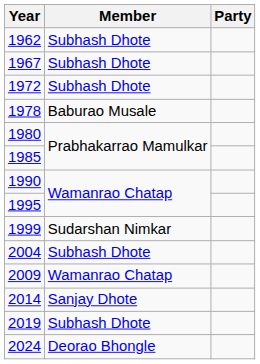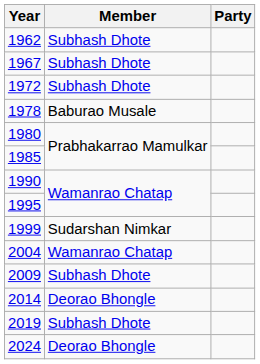 <table class="wikitable">
 <tr>
 <th>Year</th>
 <th>Member</th>
 <th colspan="2">Party</th>
 </tr>
 <tr>
 <td><a href='#'>1962</a></td>
 <td><a href='#'>Subhash Dhote</a></td>
 <td></td>
 </tr>
 <tr>
 <td><a href='#'>1967</a></td>
 <td><a href='#'>Subhash Dhote</a></td>
 <td></td>
 </tr>
 <tr>
 <td><a href='#'>1972</a></td>
 <td><a href='#'>Subhash Dhote</a></td>
 <td></td>
 </tr>
 <tr>
 <td><a href='#'>1978</a></td>
 <td>Baburao Musale</td>
 <td></td>
 </tr>
 <tr>
 <td><a href='#'>1980</a></td>
 <td rowspan="2">Prabhakarrao Mamulkar</td>
 <td></td>
 </tr>
 <tr>
 <td><a href='#'>1985</a></td>
 <td></td>
 </tr>
 <tr>
 <td><a href='#'>1990</a></td>
 <td rowspan="2"><a href='#'>Wamanrao Chatap</a></td>
 <td></td>
 </tr>
 <tr>
 <td><a href='#'>1995</a></td>
 <td></td>
 </tr>
 <tr>
 <td><a href='#'>1999</a></td>
 <td>Sudarshan Nimkar</td>
 <td></td>
 </tr>
 <tr>
 <td><a href='#'>2004</a></td>
+<td><a href='#'>Wamanrao Chatap</a></td>
+<td></td>
+</tr>
+<tr>
+<td><a href='#'>2009</a></td>
 <td><a href='#'>Subhash Dhote</a></td>
 <td></td>
 </tr>
 <tr>
-<td><a href='#'>2009</a></td>
-<td><a href='#'>Wamanrao Chatap</a></td>
-<td></td>
-</tr>
-<tr>
 <td><a href='#'>2014</a></td>
-<td><a href='#'>Sanjay Dhote</a></td>
+<td><a href='#'>Deorao Bhongle</a></td>
 <td></td>
 </tr>
 <tr>
 <td><a href='#'>2019</a></td>
 <td><a href='#'>Subhash Dhote</a></td>
 <td></td>
 </tr>
 <tr>
 <td><a href='#'>2024</a></td>
 <td><a href='#'>Deorao Bhongle</a></td>
 <td></td>
 </tr>
 </table>
